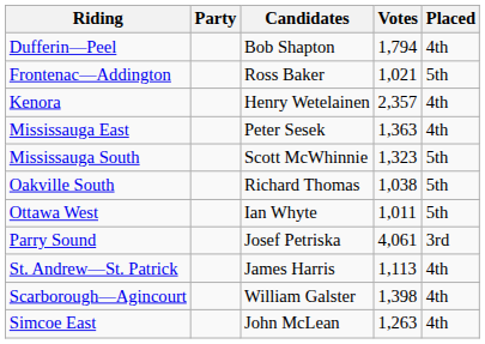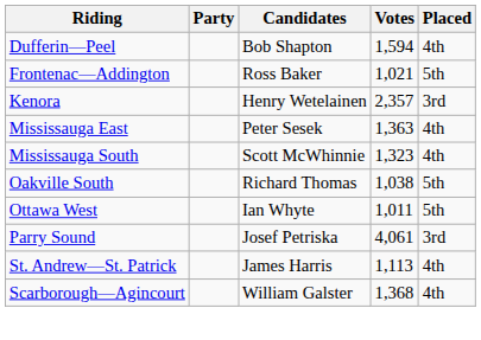 <table class="wikitable">
 <tr>
 <th>Riding</th>
 <th>Party</th>
 <th>Candidates</th>
 <th>Votes</th>
 <th>Placed</th>
 </tr>
 <tr>
 <td><a href='#'>Dufferin—Peel</a></td>
 <td></td>
 <td>Bob Shapton</td>
-<td>1,794</td>
+<td>1,594</td>
 <td>4th</td>
 </tr>
 <tr>
 <td><a href='#'>Frontenac—Addington</a></td>
 <td></td>
 <td>Ross Baker</td>
 <td>1,021</td>
 <td>5th</td>
 </tr>
 <tr>
 <td><a href='#'>Kenora</a></td>
 <td></td>
 <td>Henry Wetelainen</td>
 <td>2,357</td>
-<td>4th</td>
+<td>3rd</td>
 </tr>
 <tr>
 <td><a href='#'>Mississauga East</a></td>
 <td></td>
 <td>Peter Sesek</td>
 <td>1,363</td>
 <td>4th</td>
 </tr>
 <tr>
 <td><a href='#'>Mississauga South</a></td>
 <td></td>
 <td>Scott McWhinnie</td>
 <td>1,323</td>
-<td>5th</td>
+<td>4th</td>
 </tr>
 <tr>
 <td><a href='#'>Oakville South</a></td>
 <td></td>
 <td>Richard Thomas</td>
 <td>1,038</td>
 <td>5th</td>
 </tr>
 <tr>
 <td><a href='#'>Ottawa West</a></td>
 <td></td>
 <td>Ian Whyte</td>
 <td>1,011</td>
 <td>5th</td>
 </tr>
 <tr>
 <td><a href='#'>Parry Sound</a></td>
 <td></td>
 <td>Josef Petriska</td>
 <td>4,061</td>
 <td>3rd</td>
 </tr>
 <tr>
 <td><a href='#'>St. Andrew—St. Patrick</a></td>
 <td></td>
 <td>James Harris</td>
 <td>1,113</td>
 <td>4th</td>
 </tr>
 <tr>
 <td><a href='#'>Scarborough—Agincourt</a></td>
 <td></td>
 <td>William Galster</td>
-<td>1,398</td>
-<td>4th</td>
-</tr>
-<tr>
-<td><a href='#'>Simcoe East</a></td>
-<td></td>
-<td>John McLean</td>
-<td>1,263</td>
+<td>1,368</td>
 <td>4th</td>
 </tr>
 </table>
